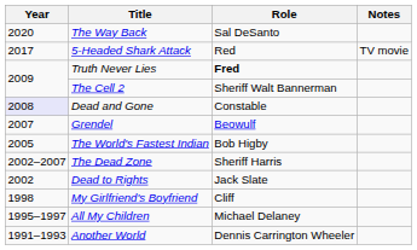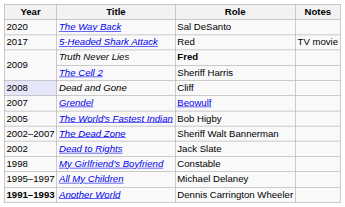 <table class="wikitable sortable">
 <tr>
 <th>Year</th>
 <th>Title</th>
 <th>Role</th>
 <th class = "unsortable">Notes</th>
 </tr>
 <tr>
 <td>2020</td>
 <td><em><a href='#'>The Way Back</a></em></td>
 <td>Sal DeSanto</td>
 <td></td>
 </tr>
 <tr>
 <td>2017</td>
 <td><em><a href='#'>5-Headed Shark Attack</a></em></td>
 <td>Red</td>
 <td>TV movie</td>
 </tr>
 <tr>
 <td rowspan=2>2009</td>
 <td><em>Truth Never Lies</em></td>
 <td><strong>Fred</strong></td>
 <td></td>
 </tr>
 <tr>
 <td><em><a href='#'>The Cell 2</a></em></td>
-<td>Sheriff Walt Bannerman</td>
+<td>Sheriff Harris</td>
 <td></td>
 </tr>
 <tr>
 <td style="background: lavender;">2008</td>
 <td><em>Dead and Gone</em></td>
-<td>Constable</td>
+<td>Cliff</td>
 <td></td>
 </tr>
 <tr>
 <td>2007</td>
 <td><em><a href='#'>Grendel</a></em></td>
 <td><a href='#'>Beowulf</a></td>
 <td></td>
 </tr>
 <tr>
 <td>2005</td>
 <td><em><a href='#'>The World's Fastest Indian</a></em></td>
 <td>Bob Higby</td>
 <td></td>
 </tr>
 <tr>
 <td>2002–2007</td>
 <td><em><a href='#'>The Dead Zone</a></em></td>
-<td>Sheriff Harris</td>
+<td>Sheriff Walt Bannerman</td>
 <td></td>
 </tr>
 <tr>
 <td>2002</td>
 <td><em><a href='#'>Dead to Rights</a></em></td>
 <td>Jack Slate</td>
 <td></td>
 </tr>
 <tr>
 <td>1998</td>
 <td><em><a href='#'>My Girlfriend's Boyfriend</a></em></td>
-<td>Cliff</td>
+<td>Constable</td>
 <td></td>
 </tr>
 <tr>
 <td>1995–1997</td>
 <td><em><a href='#'>All My Children</a></em></td>
 <td>Michael Delaney</td>
 <td></td>
 </tr>
 <tr>
-<td>1991–1993</td>
+<td><strong>1991–1993</strong></td>
 <td><em><a href='#'>Another World</a></em></td>
 <td>Dennis Carrington Wheeler</td>
 <td></td>
 </tr>
 </table>
